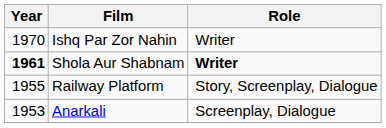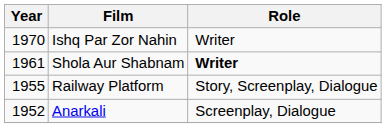 <table class="wikitable sortable">
 <tr>
 <th>Year</th>
 <th>Film</th>
 <th>Role</th>
 </tr>
 <tr>
 <td> 1970</td>
 <td>Ishq Par Zor Nahin</td>
 <td> Writer</td>
 </tr>
 <tr>
-<td><strong> 1961</strong></td>
+<td> 1961</td>
 <td>Shola Aur Shabnam</td>
 <td><strong> Writer</strong></td>
 </tr>
 <tr>
 <td> 1955</td>
 <td>Railway Platform</td>
 <td> Story, Screenplay, Dialogue</td>
 </tr>
 <tr>
-<td> 1953</td>
+<td> 1952</td>
 <td><a href='#'>Anarkali</a></td>
 <td> Screenplay, Dialogue</td>
 </tr>
 <tr>
 </tr>
 </table>
